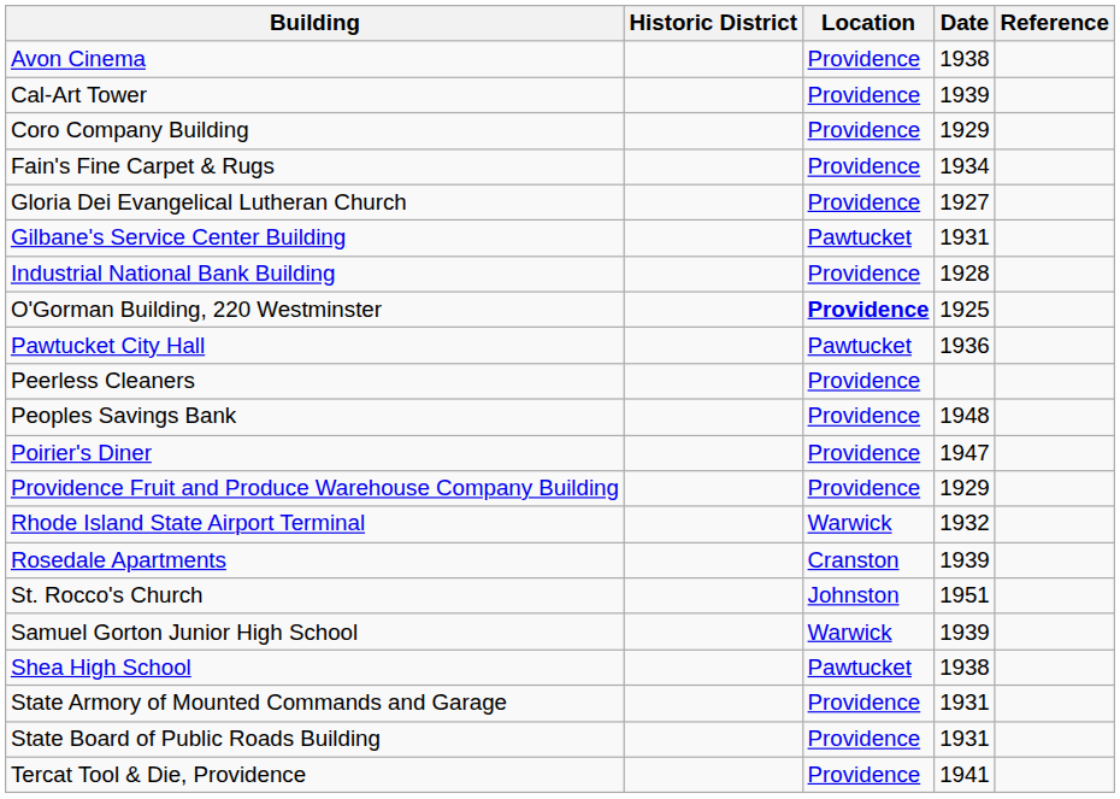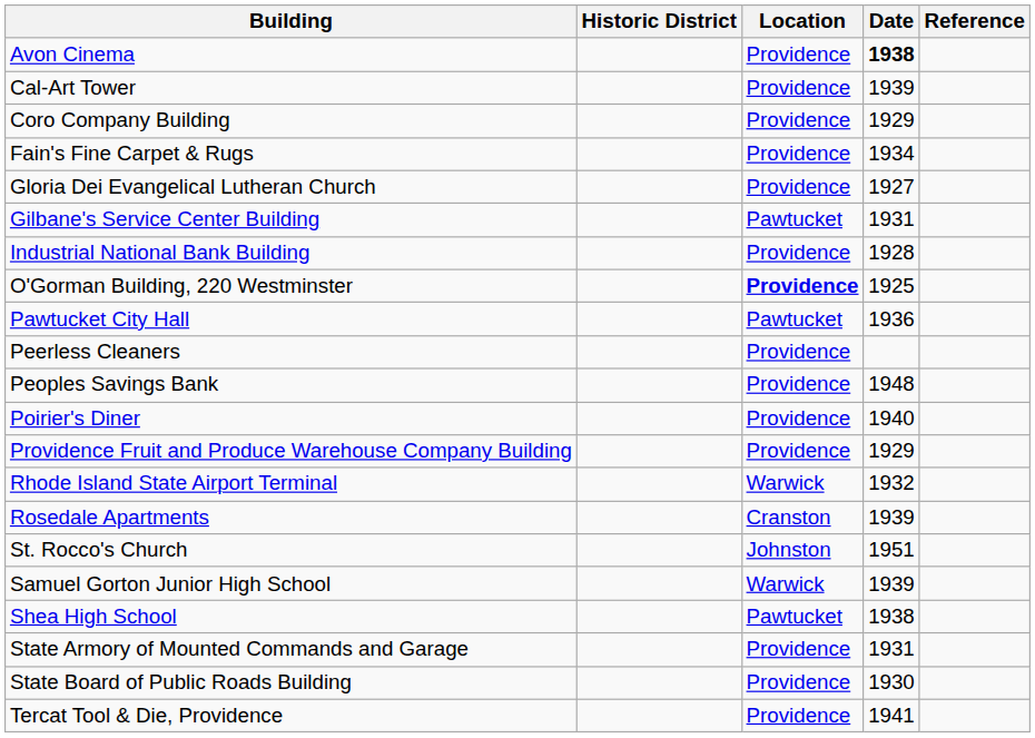 <table class="wikitable sortable">
 <tr>
 <th>Building</th>
 <th>Historic District</th>
 <th>Location</th>
 <th>Date</th>
 <th>Reference</th>
 </tr>
 <tr>
 <td><a href='#'>Avon Cinema</a></td>
 <td></td>
 <td><a href='#'>Providence</a></td>
-<td>1938</td>
+<td><strong>1938</strong></td>
 <td></td>
 </tr>
 <tr>
 <td>Cal-Art Tower</td>
 <td></td>
 <td><a href='#'>Providence</a></td>
 <td>1939</td>
 <td></td>
 </tr>
 <tr>
 <td>Coro Company Building</td>
 <td></td>
 <td><a href='#'>Providence</a></td>
 <td>1929</td>
 <td></td>
 </tr>
 <tr>
 <td>Fain's Fine Carpet & Rugs</td>
 <td></td>
 <td><a href='#'>Providence</a></td>
 <td>1934</td>
 <td></td>
 </tr>
 <tr>
 <td>Gloria Dei Evangelical Lutheran Church</td>
 <td></td>
 <td><a href='#'>Providence</a></td>
 <td>1927</td>
 <td></td>
 </tr>
 <tr>
 <td><a href='#'>Gilbane's Service Center Building</a></td>
 <td></td>
 <td><a href='#'>Pawtucket</a></td>
 <td>1931</td>
 <td></td>
 </tr>
 <tr>
 <td><a href='#'>Industrial National Bank Building</a></td>
 <td></td>
 <td><a href='#'>Providence</a></td>
 <td>1928</td>
 <td></td>
 </tr>
 <tr>
 <td>O'Gorman Building, 220 Westminster</td>
 <td></td>
 <td><strong><a href='#'>Providence</a></strong></td>
 <td>1925</td>
 <td></td>
 </tr>
 <tr>
 <td><a href='#'>Pawtucket City Hall</a></td>
 <td></td>
 <td><a href='#'>Pawtucket</a></td>
 <td>1936</td>
 <td></td>
 </tr>
 <tr>
 <td>Peerless Cleaners</td>
 <td></td>
 <td><a href='#'>Providence</a></td>
 <td></td>
 <td></td>
 </tr>
 <tr>
 <td>Peoples Savings Bank</td>
 <td></td>
 <td><a href='#'>Providence</a></td>
 <td>1948</td>
 <td></td>
 </tr>
 <tr>
 <td><a href='#'>Poirier's Diner</a></td>
 <td></td>
 <td><a href='#'>Providence</a></td>
-<td>1947</td>
+<td>1940</td>
 <td></td>
 </tr>
 <tr>
 <td><a href='#'>Providence Fruit and Produce Warehouse Company Building</a></td>
 <td></td>
 <td><a href='#'>Providence</a></td>
 <td>1929</td>
 <td></td>
 </tr>
 <tr>
 <td><a href='#'>Rhode Island State Airport Terminal</a></td>
 <td></td>
 <td><a href='#'>Warwick</a></td>
 <td>1932</td>
 <td></td>
 </tr>
 <tr>
 <td><a href='#'>Rosedale Apartments</a></td>
 <td></td>
 <td><a href='#'>Cranston</a></td>
 <td>1939</td>
 <td></td>
 </tr>
 <tr>
 <td>St. Rocco's Church</td>
 <td></td>
 <td><a href='#'>Johnston</a></td>
 <td>1951</td>
 <td></td>
 </tr>
 <tr>
 <td>Samuel Gorton Junior High School</td>
 <td></td>
 <td><a href='#'>Warwick</a></td>
 <td>1939</td>
 <td></td>
 </tr>
 <tr>
 <td><a href='#'>Shea High School</a></td>
 <td></td>
 <td><a href='#'>Pawtucket</a></td>
 <td>1938</td>
 <td></td>
 </tr>
 <tr>
 <td>State Armory of Mounted Commands and Garage</td>
 <td></td>
 <td><a href='#'>Providence</a></td>
 <td>1931</td>
 <td></td>
 </tr>
 <tr>
 <td>State Board of Public Roads Building</td>
 <td></td>
 <td><a href='#'>Providence</a></td>
-<td>1931</td>
+<td>1930</td>
 <td></td>
 </tr>
 <tr>
 <td>Tercat Tool & Die, Providence</td>
 <td></td>
 <td><a href='#'>Providence</a></td>
 <td>1941</td>
 <td></td>
 </tr>
 </table>
